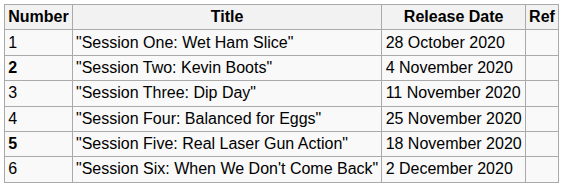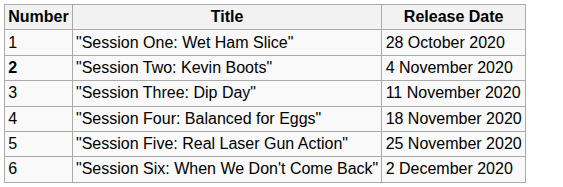 <table class="wikitable">
 <tr>
 <th>Number</th>
 <th>Title</th>
 <th>Release Date</th>
-<th>Ref</th>
 </tr>
 <tr>
 <td>1</td>
 <td>"Session One: Wet Ham Slice"</td>
 <td>28 October 2020</td>
-<td></td>
 </tr>
 <tr>
 <td><strong>2</strong></td>
 <td>"Session Two: Kevin Boots"</td>
 <td>4 November 2020</td>
-<td></td>
 </tr>
 <tr>
 <td>3</td>
 <td>"Session Three: Dip Day"</td>
 <td>11 November 2020</td>
-<td></td>
 </tr>
 <tr>
 <td>4</td>
 <td>"Session Four: Balanced for Eggs"</td>
-<td>25 November 2020</td>
-<td></td>
+<td>18 November 2020</td>
 </tr>
 <tr>
-<td><strong>5</strong></td>
+<td>5</td>
 <td>"Session Five: Real Laser Gun Action"</td>
-<td>18 November 2020</td>
-<td></td>
+<td>25 November 2020</td>
 </tr>
 <tr>
 <td>6</td>
 <td>"Session Six: When We Don't Come Back"</td>
 <td>2 December 2020</td>
-<td></td>
 </tr>
 </table>
